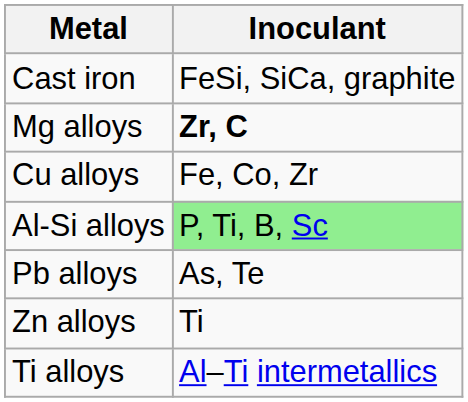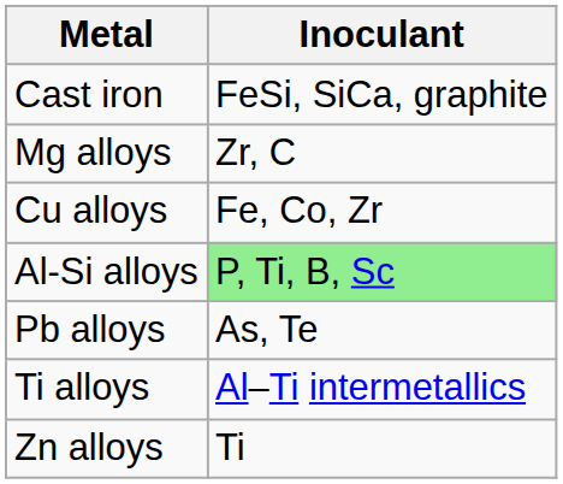 <table class="wikitable">
 <tr>
 <th>Metal</th>
 <th>Inoculant</th>
 </tr>
 <tr>
 <td>Cast iron</td>
 <td>FeSi, SiCa, graphite</td>
 </tr>
 <tr>
 <td>Mg alloys</td>
-<td><strong>Zr, C</strong></td>
+<td>Zr, C</td>
 </tr>
 <tr>
 <td>Cu alloys</td>
 <td>Fe, Co, Zr</td>
 </tr>
 <tr>
 <td>Al-Si alloys</td>
 <td style="background: lightgreen;">P, Ti, B, <a href='#'>Sc</a></td>
 </tr>
 <tr>
 <td>Pb alloys</td>
 <td>As, Te</td>
 </tr>
 <tr>
+<td>Ti alloys </td>
+<td><a href='#'>Al</a>–<a href='#'>Ti</a> <a href='#'>intermetallics</a></td>
+</tr>
+<tr>
 <td>Zn alloys</td>
 <td>Ti</td>
 </tr>
-<tr>
-<td>Ti alloys </td>
-<td><a href='#'>Al</a>–<a href='#'>Ti</a> <a href='#'>intermetallics</a></td>
-</tr>
 </table>
